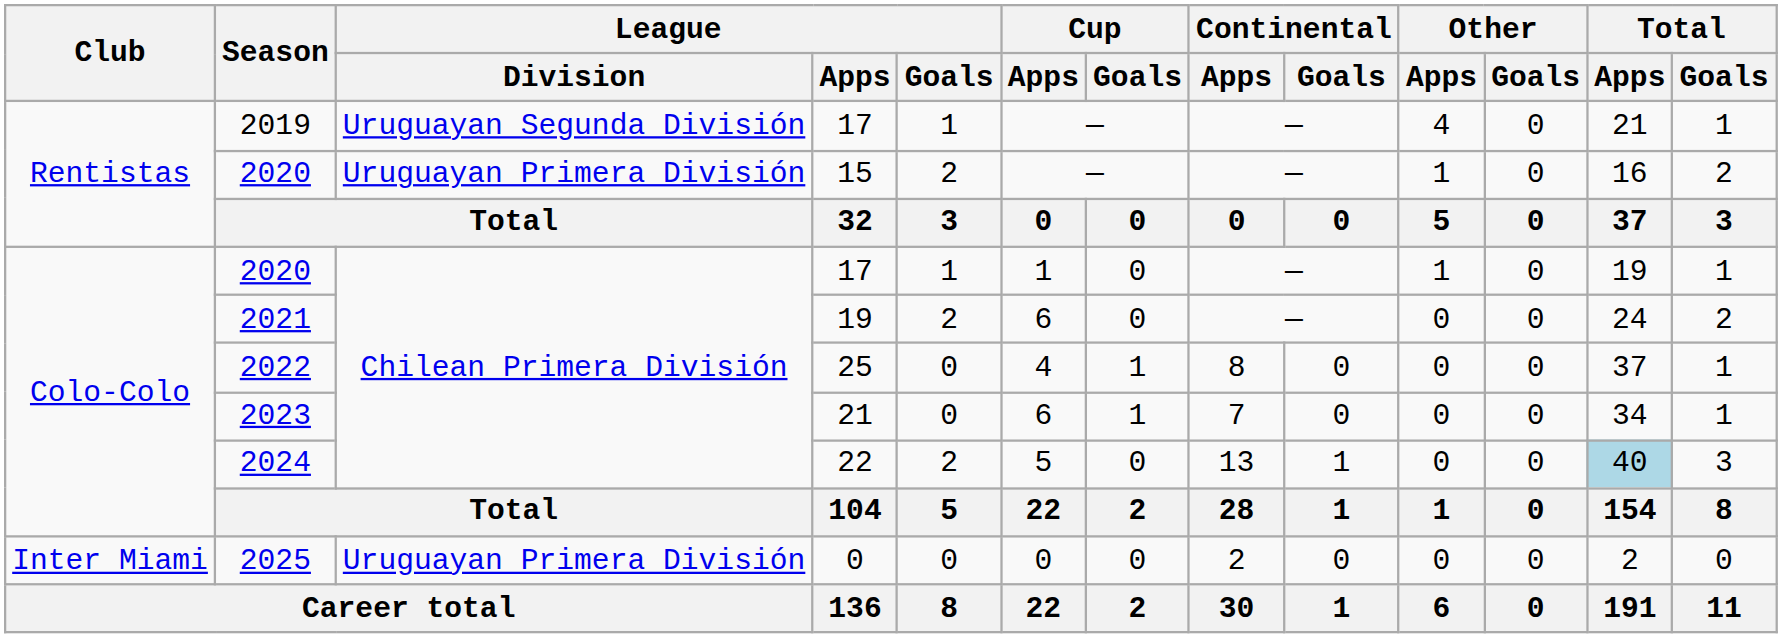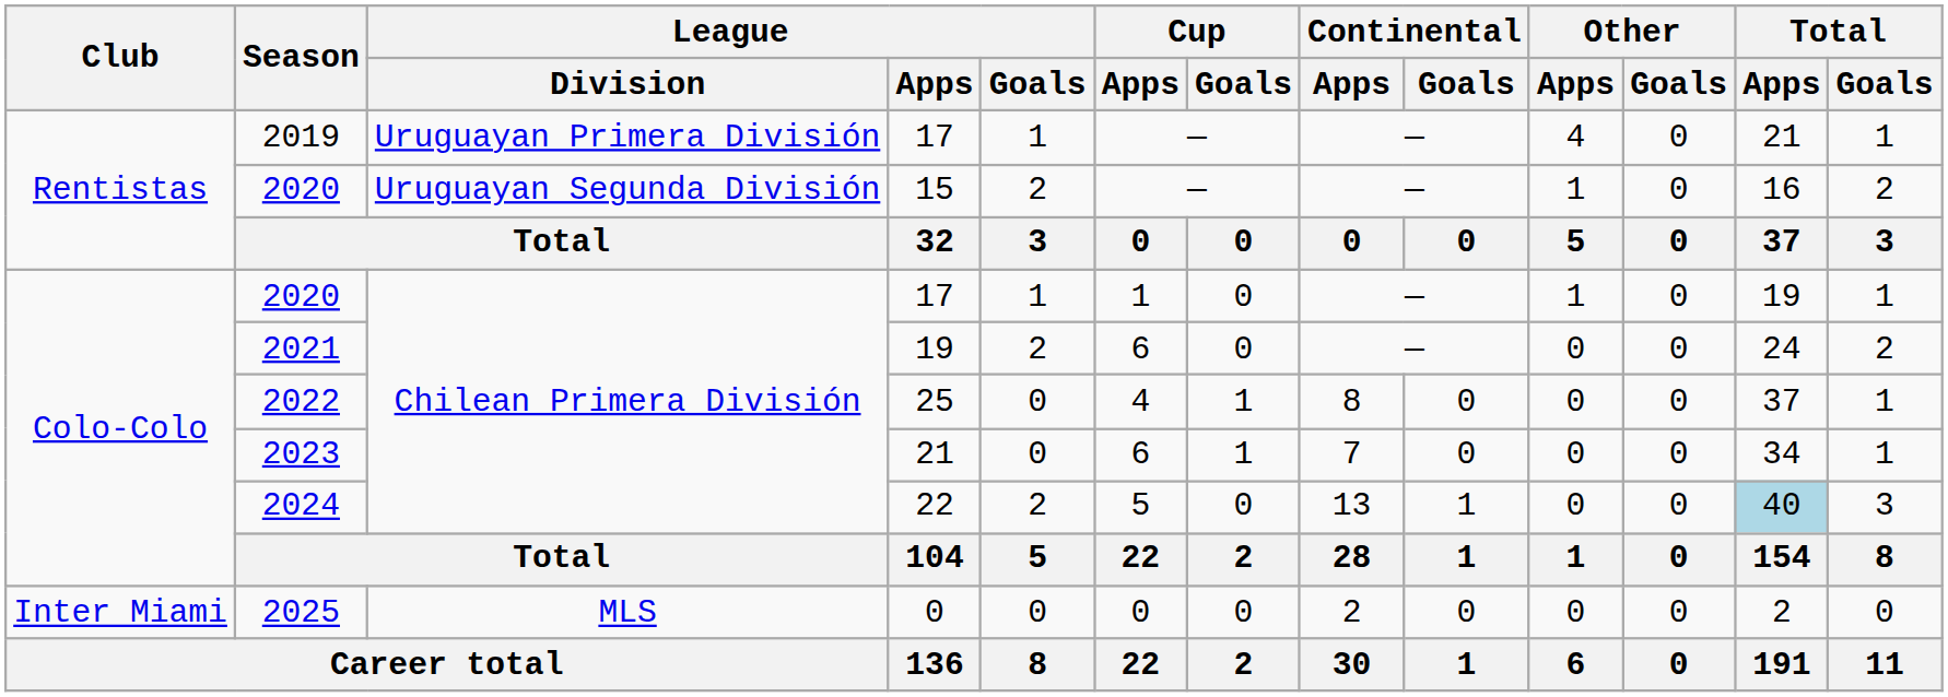 <table class="wikitable" Style="text-align: center">
 <tr>
 <th rowspan="2">Club</th>
 <th rowspan="2">Season</th>
 <th colspan="3">League</th>
 <th colspan="2">Cup</th>
 <th colspan="2">Continental</th>
 <th colspan="2">Other</th>
 <th colspan="2">Total</th>
 </tr>
 <tr>
 <th>Division</th>
 <th>Apps</th>
 <th>Goals</th>
 <th>Apps</th>
 <th>Goals</th>
 <th>Apps</th>
 <th>Goals</th>
 <th>Apps</th>
 <th>Goals</th>
 <th>Apps</th>
 <th>Goals</th>
 </tr>
 <tr>
 <td rowspan="3"><a href='#'>Rentistas</a></td>
 <td>2019</td>
-<td rowspan="1"><a href='#'>Uruguayan Segunda División</a></td>
+<td rowspan="1"><a href='#'>Uruguayan Primera División</a></td>
 <td>17</td>
 <td>1</td>
 <td colspan="2">—</td>
 <td colspan="2">—</td>
 <td>4</td>
 <td>0</td>
 <td>21</td>
 <td>1</td>
 </tr>
 <tr>
 <td><a href='#'>2020</a></td>
-<td rowspan="1"><a href='#'>Uruguayan Primera División</a></td>
+<td rowspan="1"><a href='#'>Uruguayan Segunda División</a></td>
 <td>15</td>
 <td>2</td>
 <td colspan="2">—</td>
 <td colspan="2">—</td>
 <td>1</td>
 <td>0</td>
 <td>16</td>
 <td>2</td>
 </tr>
 <tr>
 <th colspan="2">Total</th>
 <th>32</th>
 <th>3</th>
 <th>0</th>
 <th>0</th>
 <th>0</th>
 <th>0</th>
 <th>5</th>
 <th>0</th>
 <th>37</th>
 <th>3</th>
 </tr>
 <tr>
 <td rowspan="6"><a href='#'>Colo-Colo</a></td>
 <td><a href='#'>2020</a></td>
 <td rowspan="5"><a href='#'>Chilean Primera División</a></td>
 <td>17</td>
 <td>1</td>
 <td>1</td>
 <td>0</td>
 <td colspan="2">—</td>
 <td>1</td>
 <td>0</td>
 <td>19</td>
 <td>1</td>
 </tr>
 <tr>
 <td><a href='#'>2021</a></td>
 <td>19</td>
 <td>2</td>
 <td>6</td>
 <td>0</td>
 <td colspan="2">—</td>
 <td>0</td>
 <td>0</td>
 <td>24</td>
 <td>2</td>
 </tr>
 <tr>
 <td><a href='#'>2022</a></td>
 <td>25</td>
 <td>0</td>
 <td>4</td>
 <td>1</td>
 <td>8</td>
 <td>0</td>
 <td>0</td>
 <td>0</td>
 <td>37</td>
 <td>1</td>
 </tr>
 <tr>
 <td><a href='#'>2023</a></td>
 <td>21</td>
 <td>0</td>
 <td>6</td>
 <td>1</td>
 <td>7</td>
 <td>0</td>
 <td>0</td>
 <td>0</td>
 <td>34</td>
 <td>1</td>
 </tr>
 <tr>
 <td><a href='#'>2024</a></td>
 <td>22</td>
 <td>2</td>
 <td>5</td>
 <td>0</td>
 <td>13</td>
 <td>1</td>
 <td>0</td>
 <td>0</td>
 <td style="background: lightblue;">40</td>
 <td>3</td>
 </tr>
 <tr>
 <th colspan="2">Total</th>
 <th>104</th>
 <th>5</th>
 <th>22</th>
 <th>2</th>
 <th>28</th>
 <th>1</th>
 <th>1</th>
 <th>0</th>
 <th>154</th>
 <th>8</th>
 </tr>
 <tr>
 <td><a href='#'>Inter Miami</a></td>
 <td><a href='#'>2025</a></td>
-<td rowspan="1"><a href='#'>Uruguayan Primera División</a></td>
+<td><a href='#'>MLS</a></td>
 <td>0</td>
 <td>0</td>
 <td>0</td>
 <td>0</td>
 <td>2</td>
 <td>0</td>
 <td>0</td>
 <td>0</td>
 <td>2</td>
 <td>0</td>
 </tr>
 <tr>
 <th colspan="3">Career total</th>
 <th>136</th>
 <th>8</th>
 <th>22</th>
 <th>2</th>
 <th>30</th>
 <th>1</th>
 <th>6</th>
 <th>0</th>
 <th>191</th>
 <th>11</th>
 </tr>
 </table>
